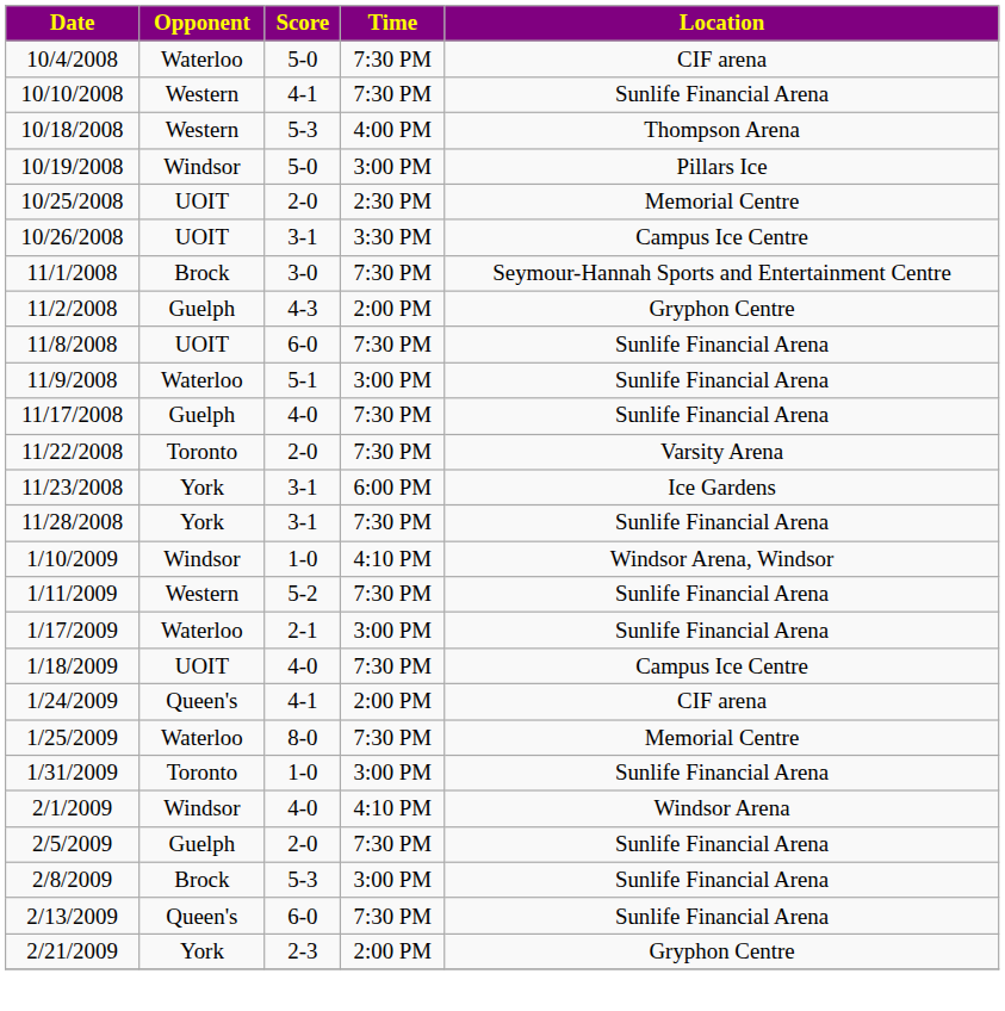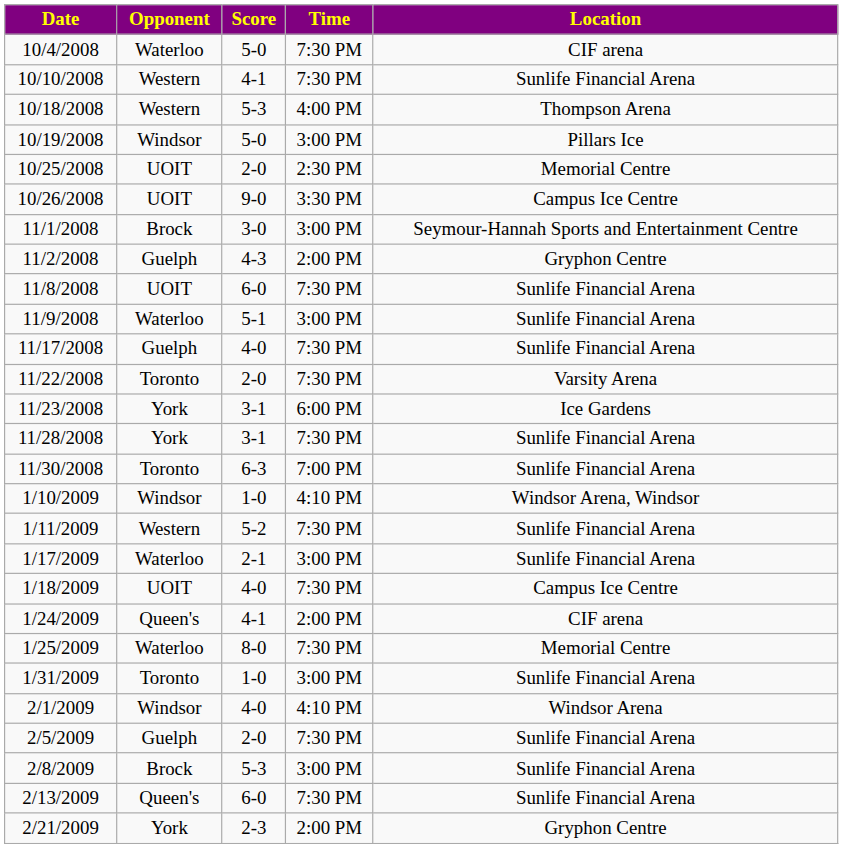 <table class="wikitable" width="80%">
 <tr align="center"  style="background:purple;color:yellow;">
 <td><strong>Date</strong></td>
 <td><strong>Opponent</strong></td>
 <td><strong>Score</strong></td>
 <td><strong>Time</strong></td>
 <td><strong>Location</strong></td>
 </tr>
 <tr align="center" bgcolor="">
 <td>10/4/2008</td>
 <td>Waterloo</td>
 <td>5-0</td>
 <td>7:30 PM</td>
 <td>CIF arena</td>
 </tr>
 <tr align="center" bgcolor="">
 <td>10/10/2008</td>
 <td>Western</td>
 <td>4-1</td>
 <td>7:30 PM</td>
 <td>Sunlife Financial Arena</td>
 </tr>
 <tr align="center" bgcolor="">
 <td>10/18/2008</td>
 <td>Western</td>
 <td>5-3</td>
 <td>4:00 PM</td>
 <td>Thompson Arena</td>
 </tr>
 <tr align="center" bgcolor="">
 <td>10/19/2008</td>
 <td>Windsor</td>
 <td>5-0</td>
 <td>3:00 PM</td>
 <td>Pillars Ice</td>
 </tr>
 <tr align="center" bgcolor="">
 <td>10/25/2008</td>
 <td>UOIT</td>
 <td>2-0</td>
 <td>2:30 PM</td>
 <td>Memorial Centre</td>
 </tr>
 <tr align="center" bgcolor="">
 <td>10/26/2008</td>
 <td>UOIT</td>
-<td>3-1</td>
+<td>9-0</td>
 <td>3:30 PM</td>
 <td>Campus Ice Centre</td>
 </tr>
 <tr align="center" bgcolor="">
 <td>11/1/2008</td>
 <td>Brock</td>
 <td>3-0</td>
-<td>7:30 PM</td>
+<td>3:00 PM</td>
 <td>Seymour-Hannah Sports and Entertainment Centre</td>
 </tr>
 <tr align="center" bgcolor="">
 <td>11/2/2008</td>
 <td>Guelph</td>
 <td>4-3</td>
 <td>2:00 PM</td>
 <td>Gryphon Centre</td>
 </tr>
 <tr align="center" bgcolor="">
 <td>11/8/2008</td>
 <td>UOIT</td>
 <td>6-0</td>
 <td>7:30 PM</td>
 <td>Sunlife Financial Arena</td>
 </tr>
 <tr align="center" bgcolor="">
 <td>11/9/2008</td>
 <td>Waterloo</td>
 <td>5-1</td>
 <td>3:00 PM</td>
 <td>Sunlife Financial Arena</td>
 </tr>
 <tr align="center" bgcolor="">
 <td>11/17/2008</td>
 <td>Guelph</td>
 <td>4-0</td>
 <td>7:30 PM</td>
 <td>Sunlife Financial Arena</td>
 </tr>
 <tr align="center" bgcolor="">
 <td>11/22/2008</td>
 <td>Toronto</td>
 <td>2-0</td>
 <td>7:30 PM</td>
 <td>Varsity Arena</td>
 </tr>
 <tr align="center" bgcolor="">
 <td>11/23/2008</td>
 <td>York</td>
 <td>3-1</td>
 <td>6:00 PM</td>
 <td>Ice Gardens</td>
 </tr>
 <tr align="center" bgcolor="">
 <td>11/28/2008</td>
 <td>York</td>
 <td>3-1</td>
 <td>7:30 PM</td>
+<td>Sunlife Financial Arena</td>
+</tr>
+<tr align="center" bgcolor="">
+<td>11/30/2008</td>
+<td>Toronto</td>
+<td>6-3</td>
+<td>7:00 PM</td>
 <td>Sunlife Financial Arena</td>
 </tr>
 <tr align="center" bgcolor="">
 <td>1/10/2009</td>
 <td>Windsor</td>
 <td>1-0</td>
 <td>4:10 PM</td>
 <td>Windsor Arena, Windsor</td>
 </tr>
 <tr align="center" bgcolor="">
 <td>1/11/2009</td>
 <td>Western</td>
 <td>5-2</td>
 <td>7:30 PM</td>
 <td>Sunlife Financial Arena</td>
 </tr>
 <tr align="center" bgcolor="">
 <td>1/17/2009</td>
 <td>Waterloo</td>
 <td>2-1</td>
 <td>3:00 PM</td>
 <td>Sunlife Financial Arena</td>
 </tr>
 <tr align="center" bgcolor="">
 <td>1/18/2009</td>
 <td>UOIT</td>
 <td>4-0</td>
 <td>7:30 PM</td>
 <td>Campus Ice Centre</td>
 </tr>
 <tr align="center" bgcolor="">
 <td>1/24/2009</td>
 <td>Queen's</td>
 <td>4-1</td>
 <td>2:00 PM</td>
 <td>CIF arena</td>
 </tr>
 <tr align="center" bgcolor="">
 <td>1/25/2009</td>
 <td>Waterloo</td>
 <td>8-0</td>
 <td>7:30 PM</td>
 <td>Memorial Centre</td>
 </tr>
 <tr align="center" bgcolor="">
 <td>1/31/2009</td>
 <td>Toronto</td>
 <td>1-0</td>
 <td>3:00 PM</td>
 <td>Sunlife Financial Arena</td>
 </tr>
 <tr align="center" bgcolor="">
 <td>2/1/2009</td>
 <td>Windsor</td>
 <td>4-0</td>
 <td>4:10 PM</td>
 <td>Windsor Arena</td>
 </tr>
 <tr align="center" bgcolor="">
 <td>2/5/2009</td>
 <td>Guelph</td>
 <td>2-0</td>
 <td>7:30 PM</td>
 <td>Sunlife Financial Arena</td>
 </tr>
 <tr align="center" bgcolor="">
 <td>2/8/2009</td>
 <td>Brock</td>
 <td>5-3</td>
 <td>3:00 PM</td>
 <td>Sunlife Financial Arena</td>
 </tr>
 <tr align="center" bgcolor="">
 <td>2/13/2009</td>
 <td>Queen's</td>
 <td>6-0</td>
 <td>7:30 PM</td>
 <td>Sunlife Financial Arena</td>
 </tr>
 <tr align="center" bgcolor="">
 <td>2/21/2009</td>
 <td>York</td>
 <td>2-3</td>
 <td>2:00 PM</td>
 <td>Gryphon Centre</td>
 </tr>
 <tr align="center" bgcolor="">
 </tr>
 </table>
